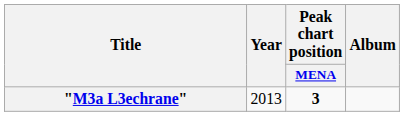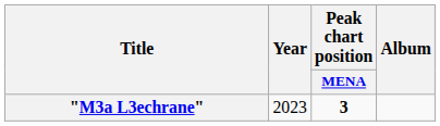 <table class="wikitable plainrowheaders" style="text-align:center;">
 <tr>
 <th scope="col" rowspan="2" style="width:15em;">Title</th>
 <th scope="col" rowspan="2" style="width:1em;">Year</th>
 <th>Peak chart position</th>
 <th scope="col" rowspan="2">Album</th>
 </tr>
 <tr>
 <th scope="col" style="width:3em;font-size:85%;"><a href='#'>MENA</a><br></th>
 </tr>
 <tr>
 <th scope="row">"<a href='#'>M3a L3echrane</a>"</th>
-<td>2013</td>
+<td>2023</td>
 <td><strong>3</strong></td>
 <td></td>
 </tr>
 </table>
